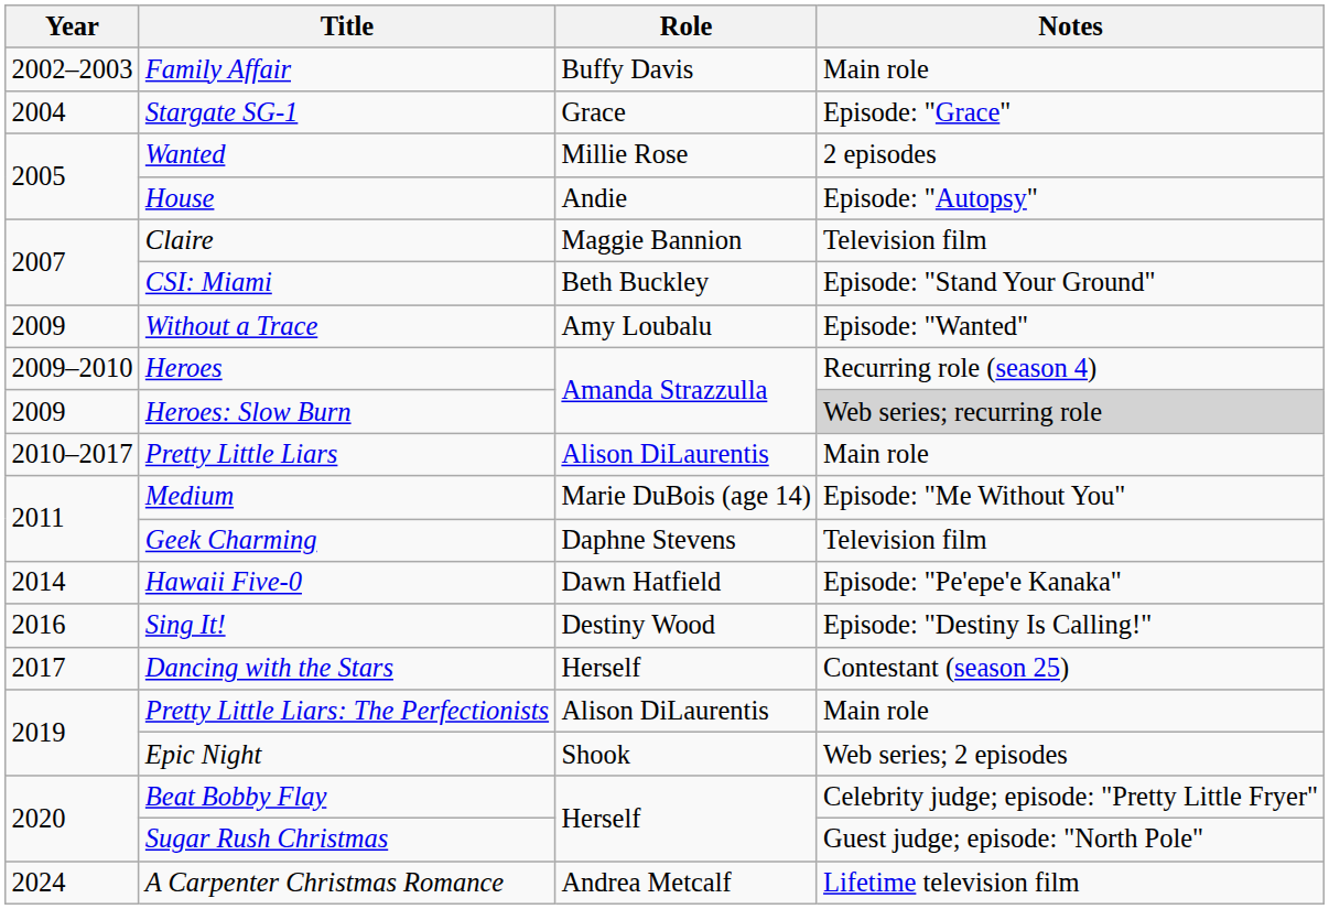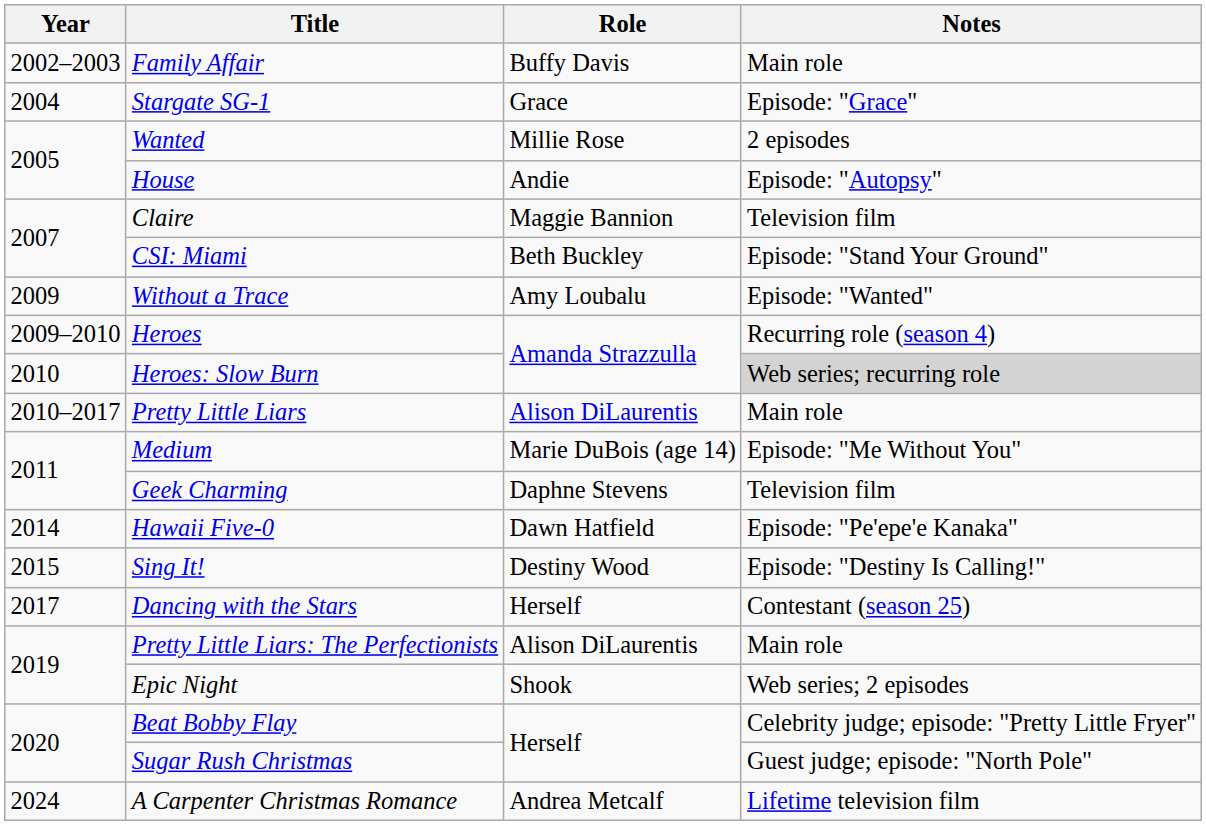 <table class="wikitable sortable">
 <tr>
 <th>Year</th>
 <th>Title</th>
 <th>Role</th>
 <th class="unsortable">Notes</th>
 </tr>
 <tr>
 <td>2002–2003</td>
 <td><em><a href='#'>Family Affair</a></em></td>
 <td>Buffy Davis</td>
 <td>Main role</td>
 </tr>
 <tr>
 <td>2004</td>
 <td><em><a href='#'>Stargate SG-1</a></em></td>
 <td>Grace</td>
 <td>Episode: "<a href='#'>Grace</a>"</td>
 </tr>
 <tr>
 <td rowspan="2">2005</td>
 <td><em><a href='#'>Wanted</a></em></td>
 <td>Millie Rose</td>
 <td>2 episodes</td>
 </tr>
 <tr>
 <td><em><a href='#'>House</a></em></td>
 <td>Andie</td>
 <td>Episode: "<a href='#'>Autopsy</a>"</td>
 </tr>
 <tr>
 <td rowspan="2">2007</td>
 <td><em>Claire</em></td>
 <td>Maggie Bannion</td>
 <td>Television film</td>
 </tr>
 <tr>
 <td><em><a href='#'>CSI: Miami</a></em></td>
 <td>Beth Buckley</td>
 <td>Episode: "Stand Your Ground"</td>
 </tr>
 <tr>
 <td>2009</td>
 <td><em><a href='#'>Without a Trace</a></em></td>
 <td>Amy Loubalu</td>
 <td>Episode: "Wanted"</td>
 </tr>
 <tr>
 <td>2009–2010</td>
 <td><em><a href='#'>Heroes</a></em></td>
 <td rowspan="2"><a href='#'>Amanda Strazzulla</a></td>
 <td>Recurring role (<a href='#'>season 4</a>)</td>
 </tr>
 <tr>
-<td>2009</td>
+<td>2010</td>
 <td><em><a href='#'>Heroes: Slow Burn</a></em></td>
 <td style="background: lightgrey;">Web series; recurring role</td>
 </tr>
 <tr>
 <td>2010–2017</td>
 <td><em><a href='#'>Pretty Little Liars</a></em></td>
 <td><a href='#'>Alison DiLaurentis</a></td>
 <td>Main role</td>
 </tr>
 <tr>
 <td rowspan="2">2011</td>
 <td><em><a href='#'>Medium</a></em></td>
 <td>Marie DuBois (age 14)</td>
 <td>Episode: "Me Without You"</td>
 </tr>
 <tr>
 <td><em><a href='#'>Geek Charming</a></em></td>
 <td>Daphne Stevens</td>
 <td>Television film</td>
 </tr>
 <tr>
 <td>2014</td>
 <td><em><a href='#'>Hawaii Five-0</a></em></td>
 <td>Dawn Hatfield</td>
 <td>Episode: "Pe'epe'e Kanaka"</td>
 </tr>
 <tr>
-<td>2016</td>
+<td>2015</td>
 <td><em><a href='#'>Sing It!</a></em></td>
 <td>Destiny Wood</td>
 <td>Episode: "Destiny Is Calling!"</td>
 </tr>
 <tr>
 <td>2017</td>
 <td><em><a href='#'>Dancing with the Stars</a></em></td>
 <td>Herself</td>
 <td>Contestant (<a href='#'>season 25</a>)</td>
 </tr>
 <tr>
 <td rowspan="2">2019</td>
 <td><em><a href='#'>Pretty Little Liars: The Perfectionists</a></em></td>
 <td>Alison DiLaurentis</td>
 <td>Main role</td>
 </tr>
 <tr>
 <td><em>Epic Night</em></td>
 <td>Shook</td>
 <td>Web series; 2 episodes</td>
 </tr>
 <tr>
 <td rowspan="2">2020</td>
 <td><em><a href='#'>Beat Bobby Flay</a></em></td>
 <td rowspan="2">Herself</td>
 <td>Celebrity judge; episode: "Pretty Little Fryer"</td>
 </tr>
 <tr>
 <td><em><a href='#'>Sugar Rush Christmas</a></em></td>
 <td>Guest judge; episode: "North Pole"</td>
 </tr>
 <tr>
 <td>2024</td>
 <td><em>A Carpenter Christmas Romance</em></td>
 <td>Andrea Metcalf</td>
 <td><a href='#'>Lifetime</a> television film</td>
 </tr>
 </table>
